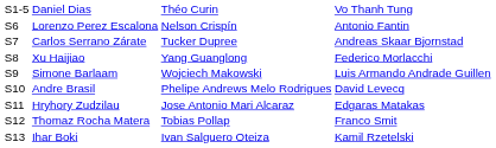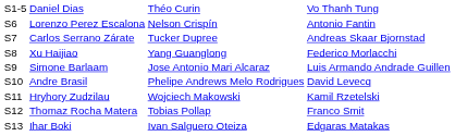 <table>
 <tr>
 <td>S1-5</td>
 <td><a href='#'>Daniel Dias</a><br></td>
 <td><a href='#'>Théo Curin</a><br></td>
 <td><a href='#'>Vo Thanh Tung</a><br></td>
 </tr>
 <tr>
 <td>S6</td>
 <td><a href='#'>Lorenzo Perez Escalona</a><br></td>
 <td><a href='#'>Nelson Crispín</a><br></td>
 <td><a href='#'>Antonio Fantin</a><br></td>
 </tr>
 <tr>
 <td>S7</td>
 <td><a href='#'>Carlos Serrano Zárate</a><br></td>
 <td><a href='#'>Tucker Dupree</a><br></td>
 <td><a href='#'>Andreas Skaar Bjornstad</a><br></td>
 </tr>
 <tr>
 <td>S8</td>
 <td><a href='#'>Xu Haijiao</a><br></td>
 <td><a href='#'>Yang Guanglong</a><br></td>
 <td><a href='#'>Federico Morlacchi</a><br></td>
 </tr>
 <tr>
 <td>S9</td>
 <td><a href='#'>Simone Barlaam</a><br></td>
-<td><a href='#'>Wojciech Makowski</a><br></td>
+<td><a href='#'>Jose Antonio Mari Alcaraz</a><br></td>
 <td><a href='#'>Luis Armando Andrade Guillen</a><br></td>
 </tr>
 <tr>
 <td>S10</td>
 <td><a href='#'>Andre Brasil</a><br></td>
 <td><a href='#'>Phelipe Andrews Melo Rodrigues</a><br></td>
 <td><a href='#'>David Levecq</a><br></td>
 </tr>
 <tr>
 <td>S11</td>
 <td><a href='#'>Hryhory Zudzilau</a><br></td>
-<td><a href='#'>Jose Antonio Mari Alcaraz</a><br></td>
-<td><a href='#'>Edgaras Matakas</a><br></td>
+<td><a href='#'>Wojciech Makowski</a><br></td>
+<td><a href='#'>Kamil Rzetelski</a><br></td>
 </tr>
 <tr>
 <td>S12</td>
 <td><a href='#'>Thomaz Rocha Matera</a><br></td>
 <td><a href='#'>Tobias Pollap</a><br></td>
 <td><a href='#'>Franco Smit</a><br></td>
 </tr>
 <tr>
 <td>S13</td>
 <td><a href='#'>Ihar Boki</a><br></td>
 <td><a href='#'>Ivan Salguero Oteiza</a><br></td>
-<td><a href='#'>Kamil Rzetelski</a><br></td>
+<td><a href='#'>Edgaras Matakas</a><br></td>
 </tr>
 </table>
